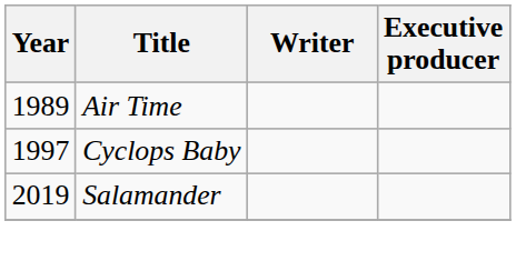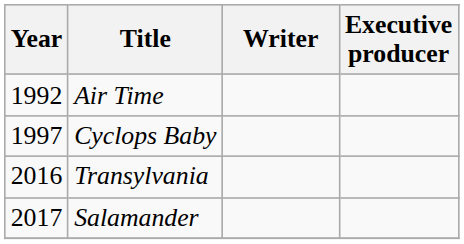 <table class="wikitable">
 <tr>
 <th>Year</th>
 <th>Title</th>
 <th width=65>Writer</th>
 <th>Executive<br>producer</th>
 </tr>
 <tr>
-<td>1989</td>
+<td>1992</td>
 <td><em>Air Time</em></td>
 <td></td>
 <td></td>
 </tr>
 <tr>
 <td>1997</td>
 <td><em>Cyclops Baby</em></td>
 <td></td>
 <td></td>
 </tr>
 <tr>
-<td>2019</td>
+<td>2016</td>
+<td><em>Transylvania</em></td>
+<td></td>
+<td></td>
+</tr>
+<tr>
+<td>2017</td>
 <td><em>Salamander</em></td>
 <td></td>
 <td></td>
 </tr>
 <tr>
 </tr>
 </table>
